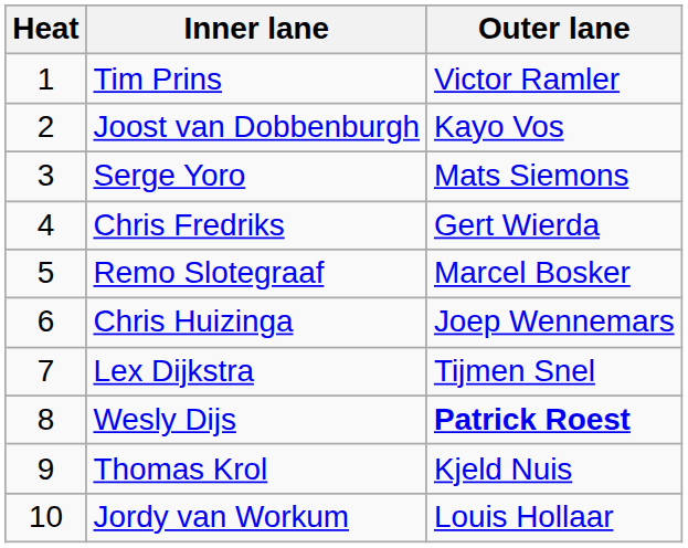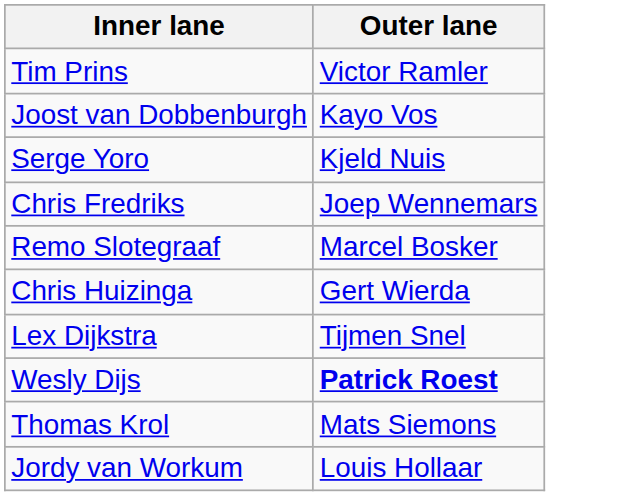 <table class="wikitable">
 <tr>
-<th>Heat</th>
 <th>Inner lane</th>
 <th>Outer lane</th>
 </tr>
 <tr>
-<td align="center">1</td>
 <td><a href='#'>Tim Prins</a></td>
 <td><a href='#'>Victor Ramler</a></td>
 </tr>
 <tr>
-<td align="center">2</td>
 <td><a href='#'>Joost van Dobbenburgh</a></td>
 <td><a href='#'>Kayo Vos</a></td>
 </tr>
 <tr>
-<td align="center">3</td>
 <td><a href='#'>Serge Yoro</a></td>
-<td><a href='#'>Mats Siemons</a></td>
+<td><a href='#'>Kjeld Nuis</a></td>
 </tr>
 <tr>
-<td align="center">4</td>
 <td><a href='#'>Chris Fredriks</a></td>
-<td><a href='#'>Gert Wierda</a></td>
+<td><a href='#'>Joep Wennemars</a></td>
 </tr>
 <tr>
-<td align="center">5</td>
 <td><a href='#'>Remo Slotegraaf</a></td>
 <td><a href='#'>Marcel Bosker</a></td>
 </tr>
 <tr>
-<td align="center">6</td>
 <td><a href='#'>Chris Huizinga</a></td>
-<td><a href='#'>Joep Wennemars</a></td>
+<td><a href='#'>Gert Wierda</a></td>
 </tr>
 <tr>
-<td align="center">7</td>
 <td><a href='#'>Lex Dijkstra</a></td>
 <td><a href='#'>Tijmen Snel</a></td>
 </tr>
 <tr>
-<td align="center">8</td>
 <td><a href='#'>Wesly Dijs</a></td>
 <td><strong><a href='#'>Patrick Roest</a></strong></td>
 </tr>
 <tr>
-<td align="center">9</td>
 <td><a href='#'>Thomas Krol</a></td>
-<td><a href='#'>Kjeld Nuis</a></td>
+<td><a href='#'>Mats Siemons</a></td>
 </tr>
 <tr>
-<td align="center">10</td>
 <td><a href='#'>Jordy van Workum</a></td>
 <td><a href='#'>Louis Hollaar</a></td>
 </tr>
 </table>
